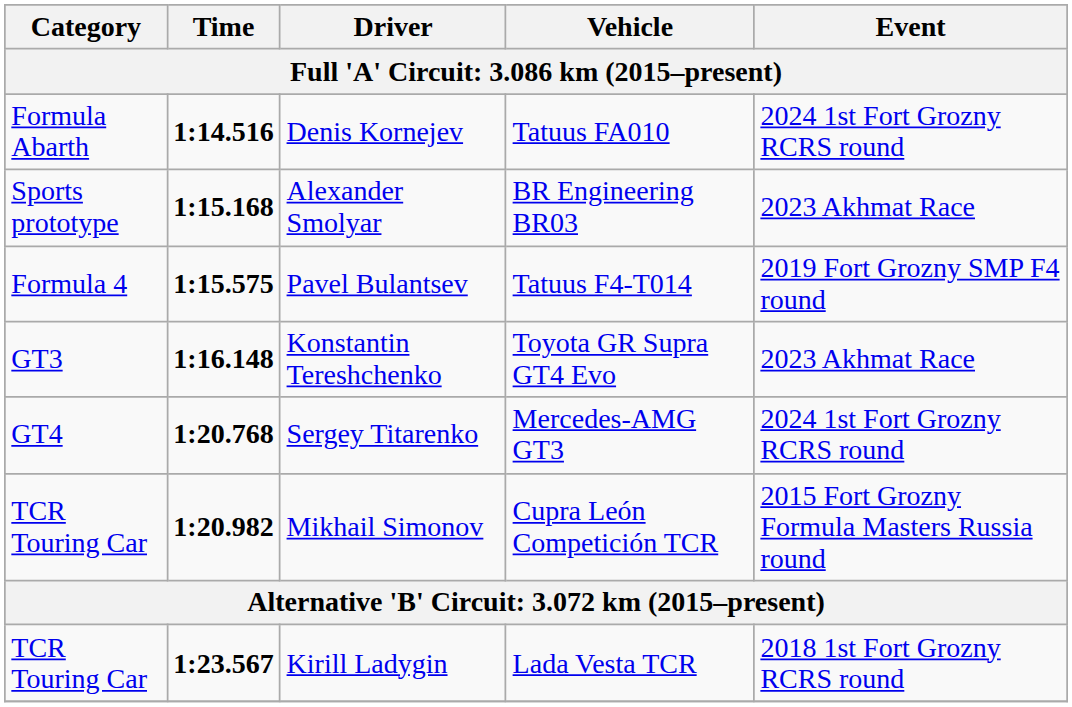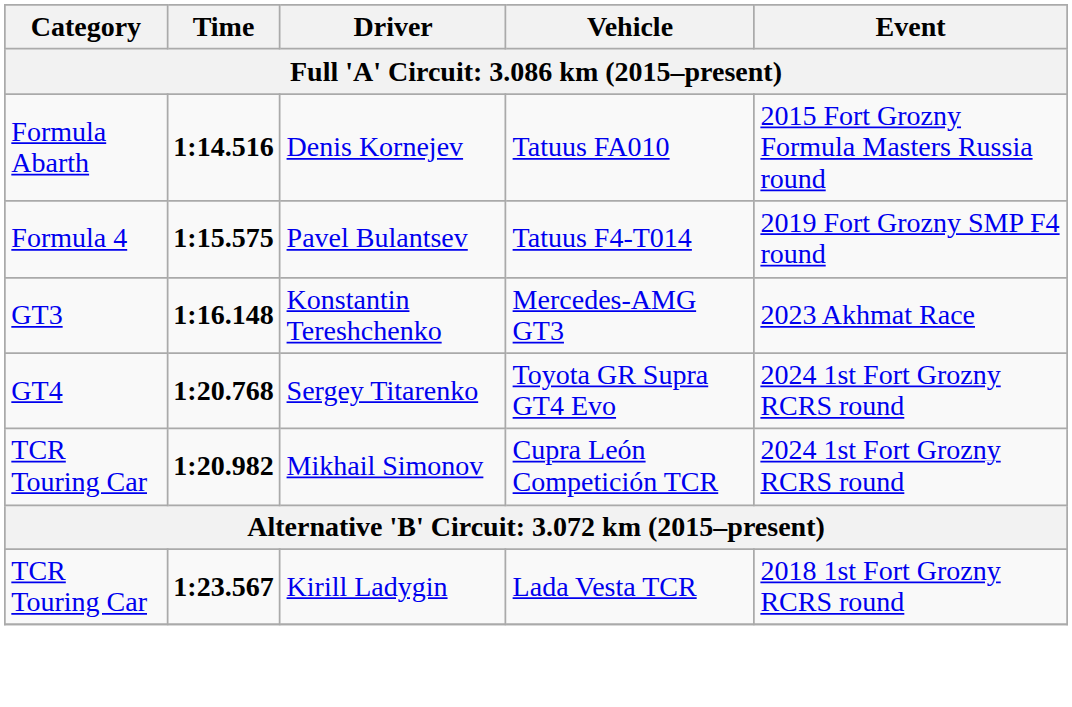 <table class="wikitable">
 <tr>
 <th>Category</th>
 <th>Time</th>
 <th>Driver</th>
 <th>Vehicle</th>
 <th>Event</th>
 </tr>
 <tr>
 <th colspan=5>Full 'A' Circuit: 3.086 km (2015–present)</th>
 </tr>
 <tr>
 <td><a href='#'>Formula Abarth</a></td>
 <td><strong>1:14.516</strong></td>
 <td><a href='#'>Denis Kornejev</a></td>
 <td><a href='#'>Tatuus FA010</a></td>
-<td><a href='#'>2024 1st Fort Grozny RCRS round</a></td>
-</tr>
-<tr>
-<td><a href='#'>Sports prototype</a></td>
-<td><strong>1:15.168</strong></td>
-<td><a href='#'>Alexander Smolyar</a></td>
-<td><a href='#'>BR Engineering BR03</a></td>
-<td><a href='#'>2023 Akhmat Race</a></td>
+<td><a href='#'>2015 Fort Grozny Formula Masters Russia round</a></td>
 </tr>
 <tr>
 <td><a href='#'>Formula 4</a></td>
 <td><strong>1:15.575</strong></td>
 <td><a href='#'>Pavel Bulantsev</a></td>
 <td><a href='#'>Tatuus F4-T014</a></td>
 <td><a href='#'>2019 Fort Grozny SMP F4 round</a></td>
 </tr>
 <tr>
 <td><a href='#'>GT3</a></td>
 <td><strong>1:16.148</strong></td>
 <td><a href='#'>Konstantin Tereshchenko</a></td>
-<td><a href='#'>Toyota GR Supra GT4 Evo</a></td>
+<td><a href='#'>Mercedes-AMG GT3</a></td>
 <td><a href='#'>2023 Akhmat Race</a></td>
 </tr>
 <tr>
 <td><a href='#'>GT4</a></td>
 <td><strong>1:20.768</strong></td>
 <td><a href='#'>Sergey Titarenko</a></td>
-<td><a href='#'>Mercedes-AMG GT3</a></td>
+<td><a href='#'>Toyota GR Supra GT4 Evo</a></td>
 <td><a href='#'>2024 1st Fort Grozny RCRS round</a></td>
 </tr>
 <tr>
 <td><a href='#'>TCR Touring Car</a></td>
 <td><strong>1:20.982</strong></td>
 <td><a href='#'>Mikhail Simonov</a></td>
 <td><a href='#'>Cupra León Competición TCR</a></td>
-<td><a href='#'>2015 Fort Grozny Formula Masters Russia round</a></td>
+<td><a href='#'>2024 1st Fort Grozny RCRS round</a></td>
 </tr>
 <tr>
 <th colspan=5>Alternative 'B' Circuit: 3.072 km (2015–present)</th>
 </tr>
 <tr>
 <td><a href='#'>TCR Touring Car</a></td>
 <td><strong>1:23.567</strong></td>
 <td><a href='#'>Kirill Ladygin</a></td>
 <td><a href='#'>Lada Vesta TCR</a></td>
 <td><a href='#'>2018 1st Fort Grozny RCRS round</a></td>
 </tr>
 <tr>
 </tr>
 </table>
